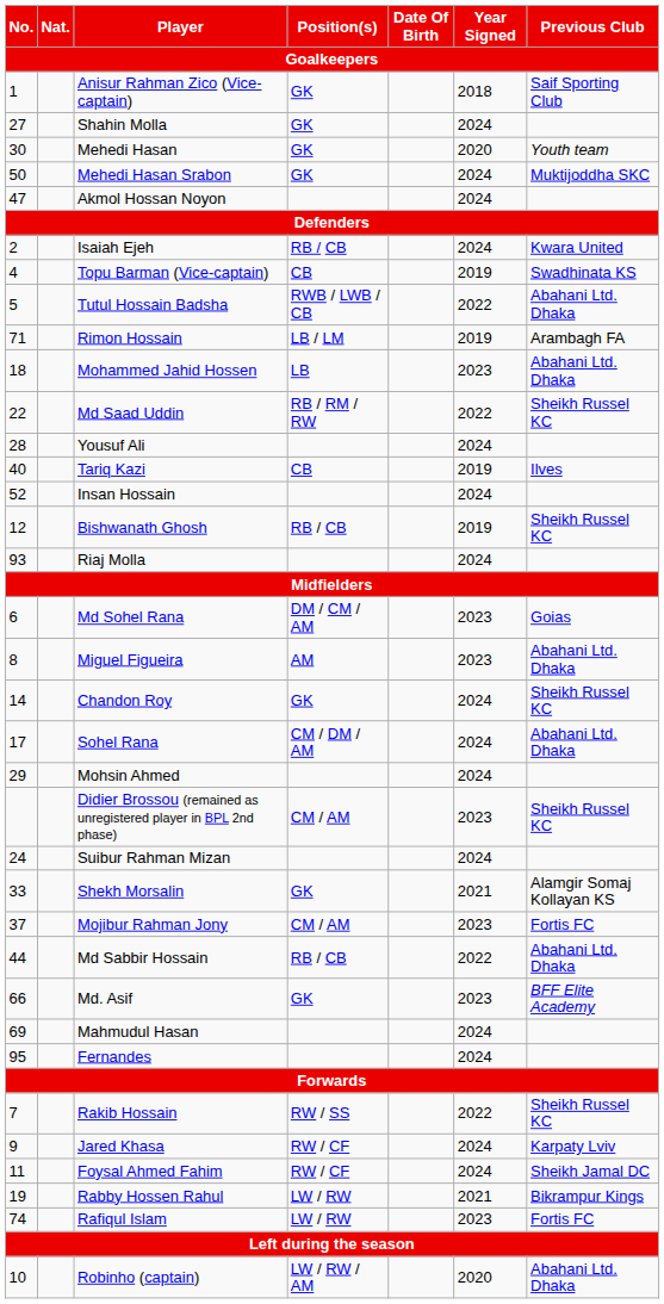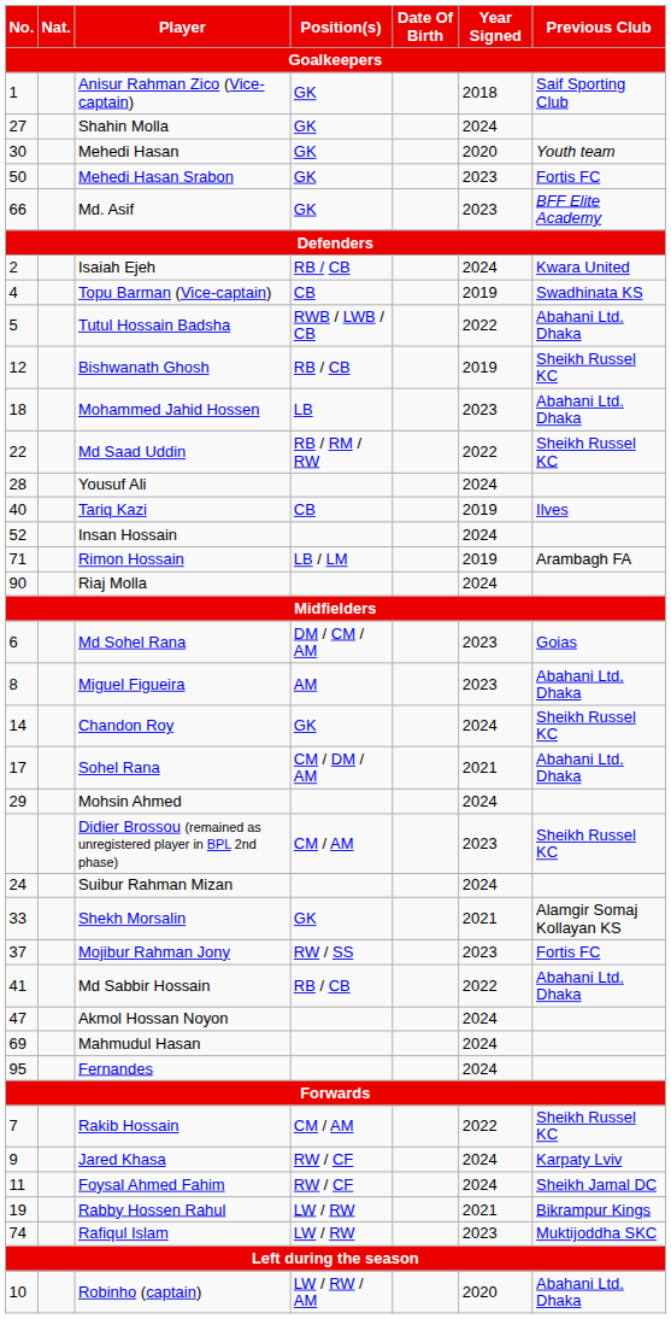 <table class="wikitable sortable" style="text-align:left; font-size:90%;">
 <tr>
 <th style="background:#EB0000; color:white; text-align:center;">No.</th>
 <th style="background:#EB0000; color:white; text-align:center;">Nat.</th>
 <th style="background:#EB0000; color:white; text-align:center;">Player</th>
 <th style="background:#EB0000; color:white; text-align:center;">Position(s)</th>
 <th style="background:#EB0000; color:white; text-align:center;">Date Of Birth</th>
 <th style="background:#EB0000; color:white; text-align:center;">Year Signed</th>
 <th style="background:#EB0000; color:white; text-align:center;">Previous Club</th>
 </tr>
 <tr>
 <th colspan="7" style="background:#EB0000; color:white; text-align:center"><strong>Goalkeepers</strong></th>
 </tr>
 <tr>
 <td>1</td>
 <td></td>
 <td><a href='#'>Anisur Rahman Zico</a> (<a href='#'>Vice-captain</a>)</td>
 <td><a href='#'>GK</a></td>
 <td></td>
 <td>2018</td>
 <td><a href='#'>Saif Sporting Club</a></td>
 </tr>
 <tr>
 <td>27</td>
 <td></td>
 <td>Shahin Molla</td>
 <td><a href='#'>GK</a></td>
 <td></td>
 <td>2024</td>
 <td></td>
 </tr>
 <tr>
 <td>30</td>
 <td></td>
 <td>Mehedi Hasan</td>
 <td><a href='#'>GK</a></td>
 <td></td>
 <td>2020</td>
 <td><em>Youth team</em></td>
 </tr>
 <tr>
 <td>50</td>
 <td></td>
 <td><a href='#'>Mehedi Hasan Srabon</a></td>
 <td><a href='#'>GK</a></td>
 <td></td>
-<td>2024</td>
-<td><a href='#'>Muktijoddha SKC</a></td>
+<td>2023</td>
+<td><a href='#'>Fortis FC</a></td>
 </tr>
 <tr>
-<td>47</td>
+<td>66</td>
 <td></td>
-<td>Akmol Hossan Noyon</td>
+<td>Md. Asif</td>
+<td><a href='#'>GK</a></td>
 <td></td>
-<td></td>
-<td>2024</td>
-<td></td>
+<td>2023</td>
+<td><a href='#'><em>BFF Elite Academy</em></a></td>
 </tr>
 <tr>
 <th colspan="7" style="background:#EB0000; color:white; text-align:center"><strong>Defenders</strong></th>
 </tr>
 <tr>
 <td>2</td>
 <td></td>
 <td>Isaiah Ejeh</td>
 <td><a href='#'>RB /</a> <a href='#'>CB</a></td>
 <td></td>
 <td>2024</td>
 <td> <a href='#'>Kwara United</a></td>
 </tr>
 <tr>
 <td>4</td>
 <td></td>
 <td><a href='#'>Topu Barman</a> (<a href='#'>Vice-captain</a>)</td>
 <td><a href='#'>CB</a></td>
 <td></td>
 <td>2019</td>
 <td><a href='#'>Swadhinata KS</a></td>
 </tr>
 <tr>
 <td>5</td>
 <td></td>
 <td><a href='#'>Tutul Hossain Badsha</a></td>
 <td><a href='#'>RWB</a> / <a href='#'>LWB</a> / <a href='#'>CB</a></td>
 <td></td>
 <td>2022</td>
 <td><a href='#'>Abahani Ltd. Dhaka</a></td>
 </tr>
 <tr>
-<td>71</td>
+<td>12</td>
 <td></td>
-<td><a href='#'>Rimon Hossain</a></td>
-<td><a href='#'>LB</a> / <a href='#'>LM</a></td>
+<td><a href='#'>Bishwanath Ghosh</a></td>
+<td><a href='#'>RB</a> / <a href='#'>CB</a></td>
 <td></td>
 <td>2019</td>
-<td>Arambagh FA</td>
+<td><a href='#'>Sheikh Russel KC</a></td>
 </tr>
 <tr>
 <td>18</td>
 <td></td>
 <td><a href='#'>Mohammed Jahid Hossen</a></td>
 <td><a href='#'>LB</a></td>
 <td></td>
 <td>2023</td>
 <td><a href='#'>Abahani Ltd. Dhaka</a></td>
 </tr>
 <tr>
 <td>22</td>
 <td></td>
 <td><a href='#'>Md Saad Uddin</a></td>
 <td><a href='#'>RB</a> / <a href='#'>RM</a> / <a href='#'>RW</a></td>
 <td></td>
 <td>2022</td>
 <td><a href='#'>Sheikh Russel KC</a></td>
 </tr>
 <tr>
 <td>28</td>
 <td></td>
 <td>Yousuf Ali</td>
 <td></td>
 <td></td>
 <td>2024</td>
 <td></td>
 </tr>
 <tr>
 <td>40</td>
 <td></td>
 <td><a href='#'>Tariq Kazi</a></td>
 <td><a href='#'>CB</a></td>
 <td></td>
 <td>2019</td>
 <td> <a href='#'>Ilves</a></td>
 </tr>
 <tr>
 <td>52</td>
 <td></td>
 <td>Insan Hossain</td>
 <td></td>
 <td></td>
 <td>2024</td>
 <td></td>
 </tr>
 <tr>
-<td>12</td>
+<td>71</td>
 <td></td>
-<td><a href='#'>Bishwanath Ghosh</a></td>
-<td><a href='#'>RB</a> / <a href='#'>CB</a></td>
+<td><a href='#'>Rimon Hossain</a></td>
+<td><a href='#'>LB</a> / <a href='#'>LM</a></td>
 <td></td>
 <td>2019</td>
-<td><a href='#'>Sheikh Russel KC</a></td>
+<td>Arambagh FA</td>
 </tr>
 <tr>
-<td>93</td>
+<td>90</td>
 <td></td>
 <td>Riaj Molla</td>
 <td></td>
 <td></td>
 <td>2024</td>
 <td></td>
 </tr>
 <tr>
 <th colspan="7" style="background:#EB0000; color:white; text-align:center"><strong>Midfielders</strong></th>
 </tr>
 <tr>
 <td>6</td>
 <td></td>
 <td><a href='#'>Md Sohel Rana</a></td>
 <td><a href='#'>DM</a> / <a href='#'>CM</a> / <a href='#'>AM</a></td>
 <td></td>
 <td>2023</td>
 <td> <a href='#'>Goias</a></td>
 </tr>
 <tr>
 <td>8</td>
 <td></td>
 <td><a href='#'>Miguel Figueira</a></td>
 <td><a href='#'>AM</a></td>
 <td></td>
 <td>2023</td>
 <td><a href='#'>Abahani Ltd. Dhaka</a></td>
 </tr>
 <tr>
 <td>14</td>
 <td></td>
 <td><a href='#'>Chandon Roy</a></td>
 <td><a href='#'>GK</a></td>
 <td></td>
 <td>2024</td>
 <td><a href='#'>Sheikh Russel KC</a></td>
 </tr>
 <tr>
 <td>17</td>
 <td></td>
 <td><a href='#'>Sohel Rana</a></td>
 <td><a href='#'>CM</a> / <a href='#'>DM</a> / <a href='#'>AM</a></td>
 <td></td>
-<td>2024</td>
+<td>2021</td>
 <td><a href='#'>Abahani Ltd. Dhaka</a></td>
 </tr>
 <tr>
 <td>29</td>
 <td></td>
 <td>Mohsin Ahmed</td>
 <td></td>
 <td></td>
 <td>2024</td>
 <td></td>
 </tr>
 <tr>
 <td></td>
 <td></td>
 <td><a href='#'>Didier Brossou</a> <small>(remained as unregistered player in <a href='#'>BPL</a> 2nd phase)</small></td>
 <td><a href='#'>CM</a> / <a href='#'>AM</a></td>
 <td></td>
 <td>2023</td>
 <td><a href='#'>Sheikh Russel KC</a></td>
 </tr>
 <tr>
 <td>24</td>
 <td></td>
 <td>Suibur Rahman Mizan</td>
 <td></td>
 <td></td>
 <td>2024</td>
 <td></td>
 </tr>
 <tr>
 <td>33</td>
 <td></td>
 <td><a href='#'>Shekh Morsalin</a></td>
 <td><a href='#'>GK</a></td>
 <td></td>
 <td>2021</td>
 <td>Alamgir Somaj Kollayan KS</td>
 </tr>
 <tr>
 <td>37</td>
 <td></td>
 <td><a href='#'>Mojibur Rahman Jony</a></td>
-<td><a href='#'>CM</a> / <a href='#'>AM</a></td>
+<td><a href='#'>RW</a> / <a href='#'>SS</a></td>
 <td></td>
 <td>2023</td>
 <td><a href='#'>Fortis FC</a></td>
 </tr>
 <tr>
-<td>44</td>
+<td>41</td>
 <td></td>
 <td>Md Sabbir Hossain</td>
 <td><a href='#'>RB</a> / <a href='#'>CB</a></td>
 <td></td>
 <td>2022</td>
 <td><a href='#'>Abahani Ltd. Dhaka</a></td>
 </tr>
 <tr>
-<td>66</td>
+<td>47</td>
 <td></td>
-<td>Md. Asif</td>
-<td><a href='#'>GK</a></td>
+<td>Akmol Hossan Noyon</td>
 <td></td>
-<td>2023</td>
-<td><a href='#'><em>BFF Elite Academy</em></a></td>
+<td></td>
+<td>2024</td>
+<td></td>
 </tr>
 <tr>
 <td>69</td>
 <td></td>
 <td>Mahmudul Hasan</td>
 <td></td>
 <td></td>
 <td>2024</td>
 <td></td>
 </tr>
 <tr>
 <td>95</td>
 <td></td>
 <td><a href='#'>Fernandes</a></td>
 <td></td>
 <td></td>
 <td>2024</td>
 <td></td>
 </tr>
 <tr>
 <th colspan="7" style="background:#EB0000; color:white; text-align:center"><strong>Forwards</strong></th>
 </tr>
 <tr>
 <td>7</td>
 <td></td>
 <td><a href='#'>Rakib Hossain</a></td>
-<td><a href='#'>RW</a> / <a href='#'>SS</a></td>
+<td><a href='#'>CM</a> / <a href='#'>AM</a></td>
 <td></td>
 <td>2022</td>
 <td><a href='#'>Sheikh Russel KC</a></td>
 </tr>
 <tr>
 <td>9</td>
 <td></td>
 <td><a href='#'>Jared Khasa</a></td>
 <td><a href='#'>RW</a> / <a href='#'>CF</a></td>
 <td></td>
 <td>2024</td>
 <td> <a href='#'>Karpaty Lviv</a></td>
 </tr>
 <tr>
 <td>11</td>
 <td></td>
 <td><a href='#'>Foysal Ahmed Fahim</a></td>
 <td><a href='#'>RW</a> / <a href='#'>CF</a></td>
 <td></td>
 <td>2024</td>
 <td><a href='#'>Sheikh Jamal DC</a></td>
 </tr>
 <tr>
 <td>19</td>
 <td></td>
 <td><a href='#'>Rabby Hossen Rahul</a></td>
 <td><a href='#'>LW</a> / <a href='#'>RW</a></td>
 <td></td>
 <td>2021</td>
 <td><a href='#'>Bikrampur Kings</a></td>
 </tr>
 <tr>
 <td>74</td>
 <td></td>
 <td><a href='#'>Rafiqul Islam</a></td>
 <td><a href='#'>LW</a> / <a href='#'>RW</a></td>
 <td></td>
 <td>2023</td>
-<td><a href='#'>Fortis FC</a></td>
+<td><a href='#'>Muktijoddha SKC</a></td>
 </tr>
 <tr>
 <th colspan="7" style="background:#EB0000; color:white; text-align:center"><strong>Left during the season</strong></th>
 </tr>
 <tr>
 <td>10</td>
 <td></td>
 <td><a href='#'>Robinho</a> (<a href='#'>captain</a>)</td>
 <td><a href='#'>LW</a> / <a href='#'>RW</a> / <a href='#'>AM</a></td>
 <td></td>
 <td>2020</td>
 <td><a href='#'>Abahani Ltd. Dhaka</a></td>
 </tr>
 </table>
